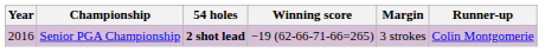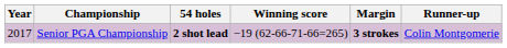 <table class="wikitable">
 <tr>
 <th>Year</th>
 <th>Championship</th>
 <th>54 holes</th>
 <th>Winning score</th>
 <th>Margin</th>
 <th>Runner-up</th>
 </tr>
 <tr style="background:thistle;">
-<td>2016</td>
+<td>2017</td>
 <td><a href='#'>Senior PGA Championship</a></td>
 <td><strong>2 shot lead</strong></td>
 <td>−19 (62-66-71-66=265)</td>
-<td>3 strokes</td>
+<td><strong>3 strokes</strong></td>
 <td> <a href='#'>Colin Montgomerie</a></td>
 </tr>
 </table>
